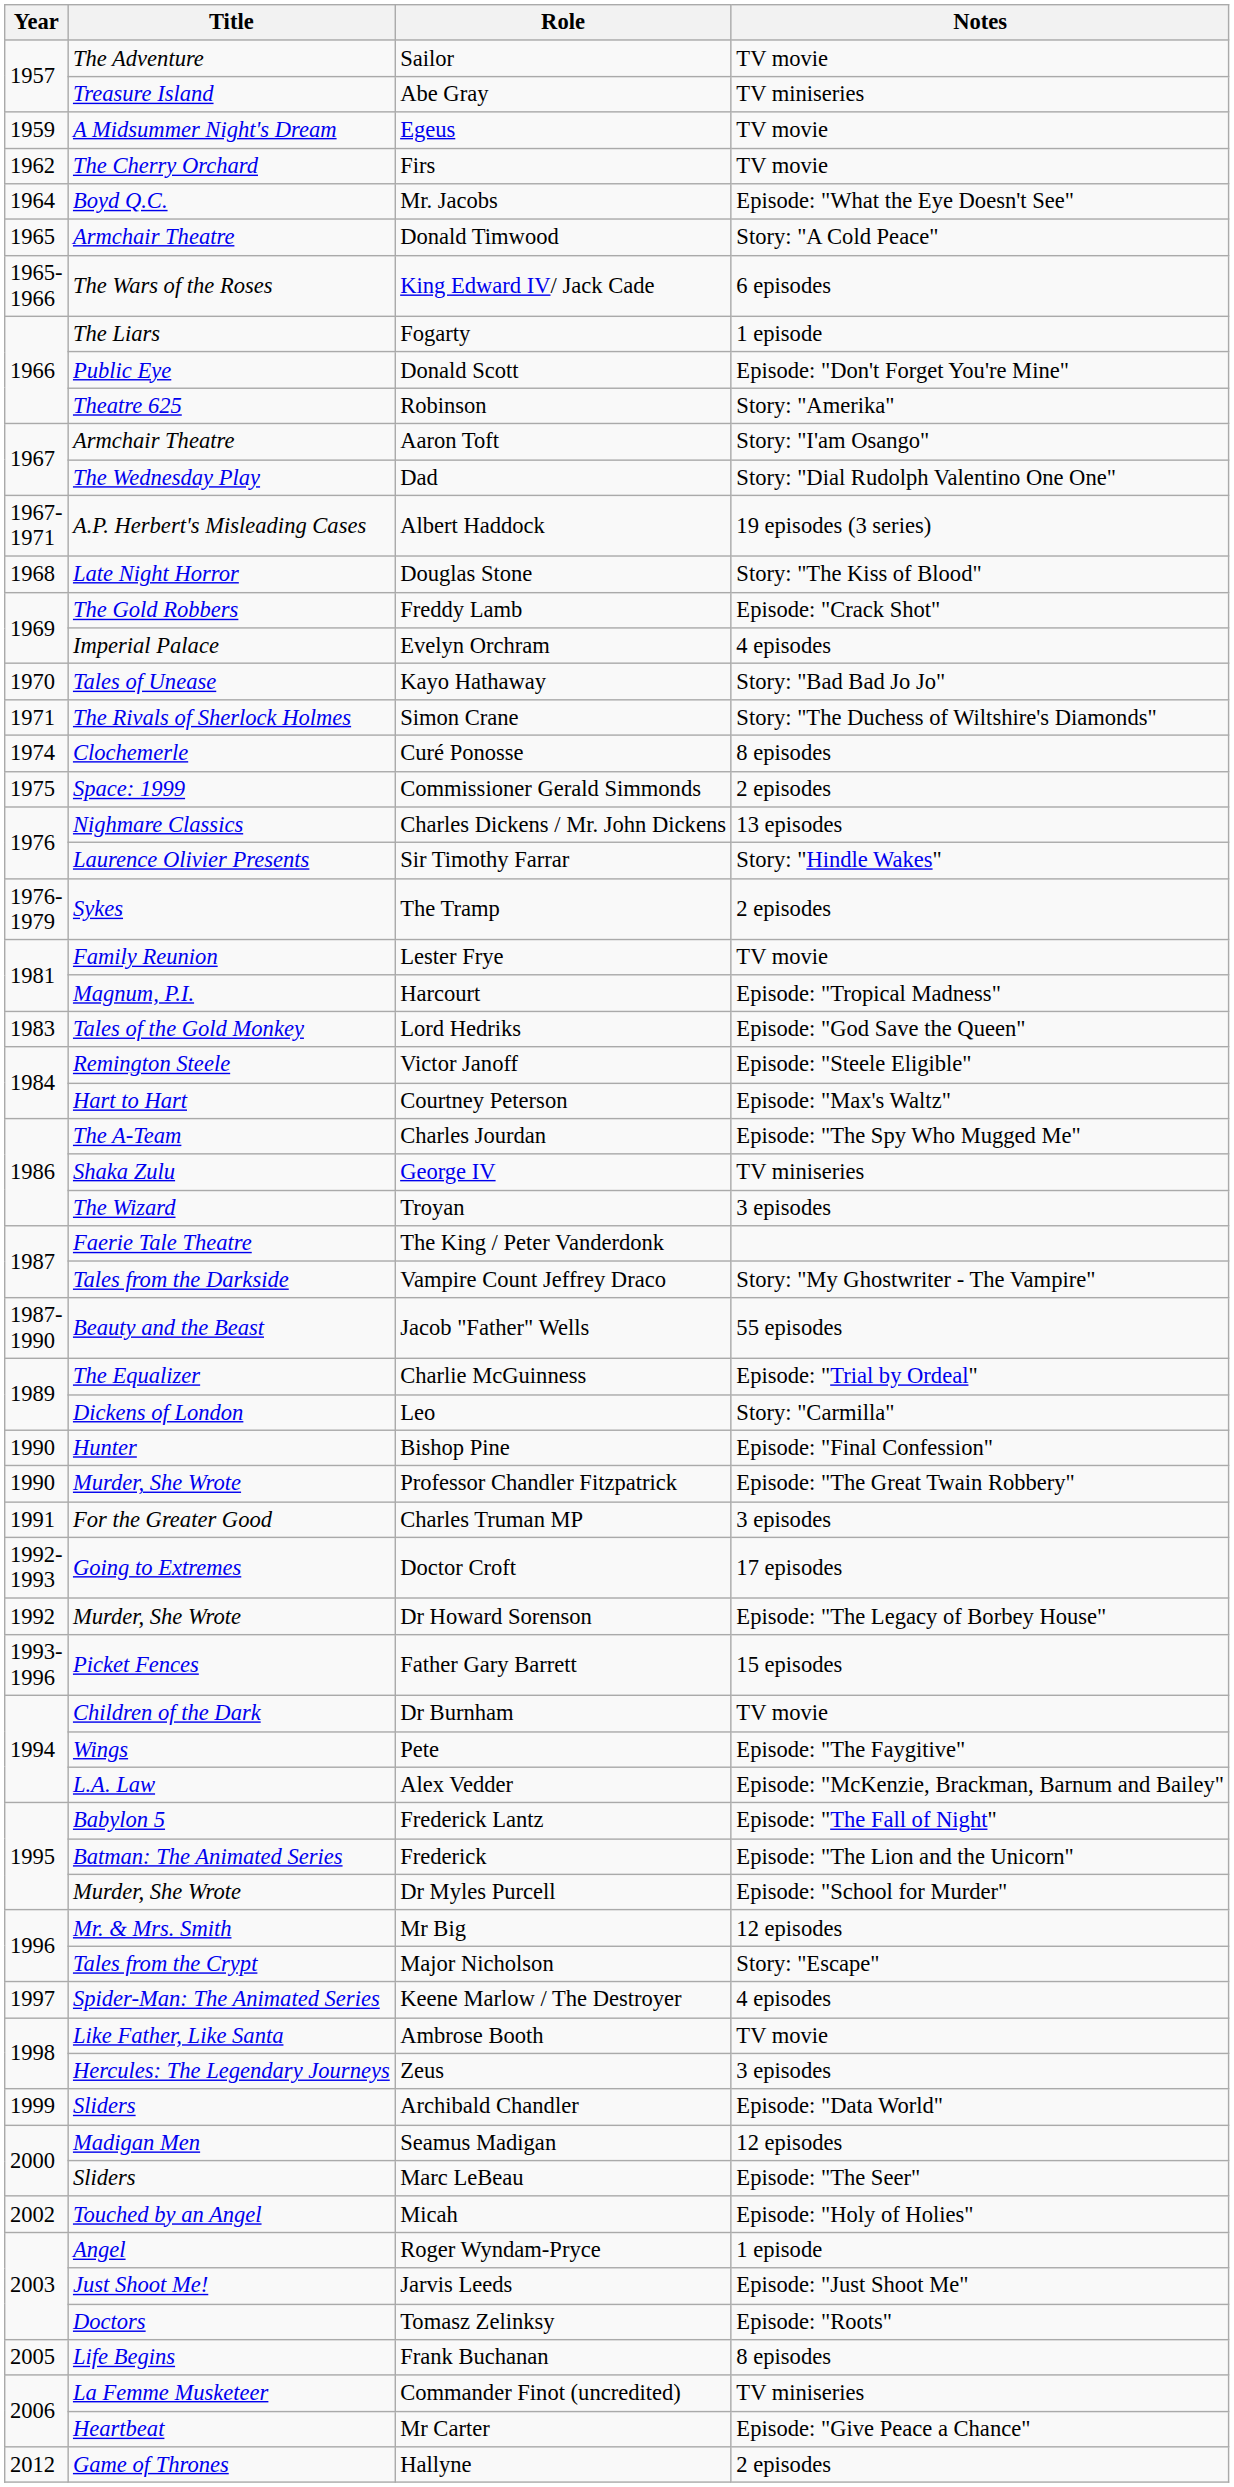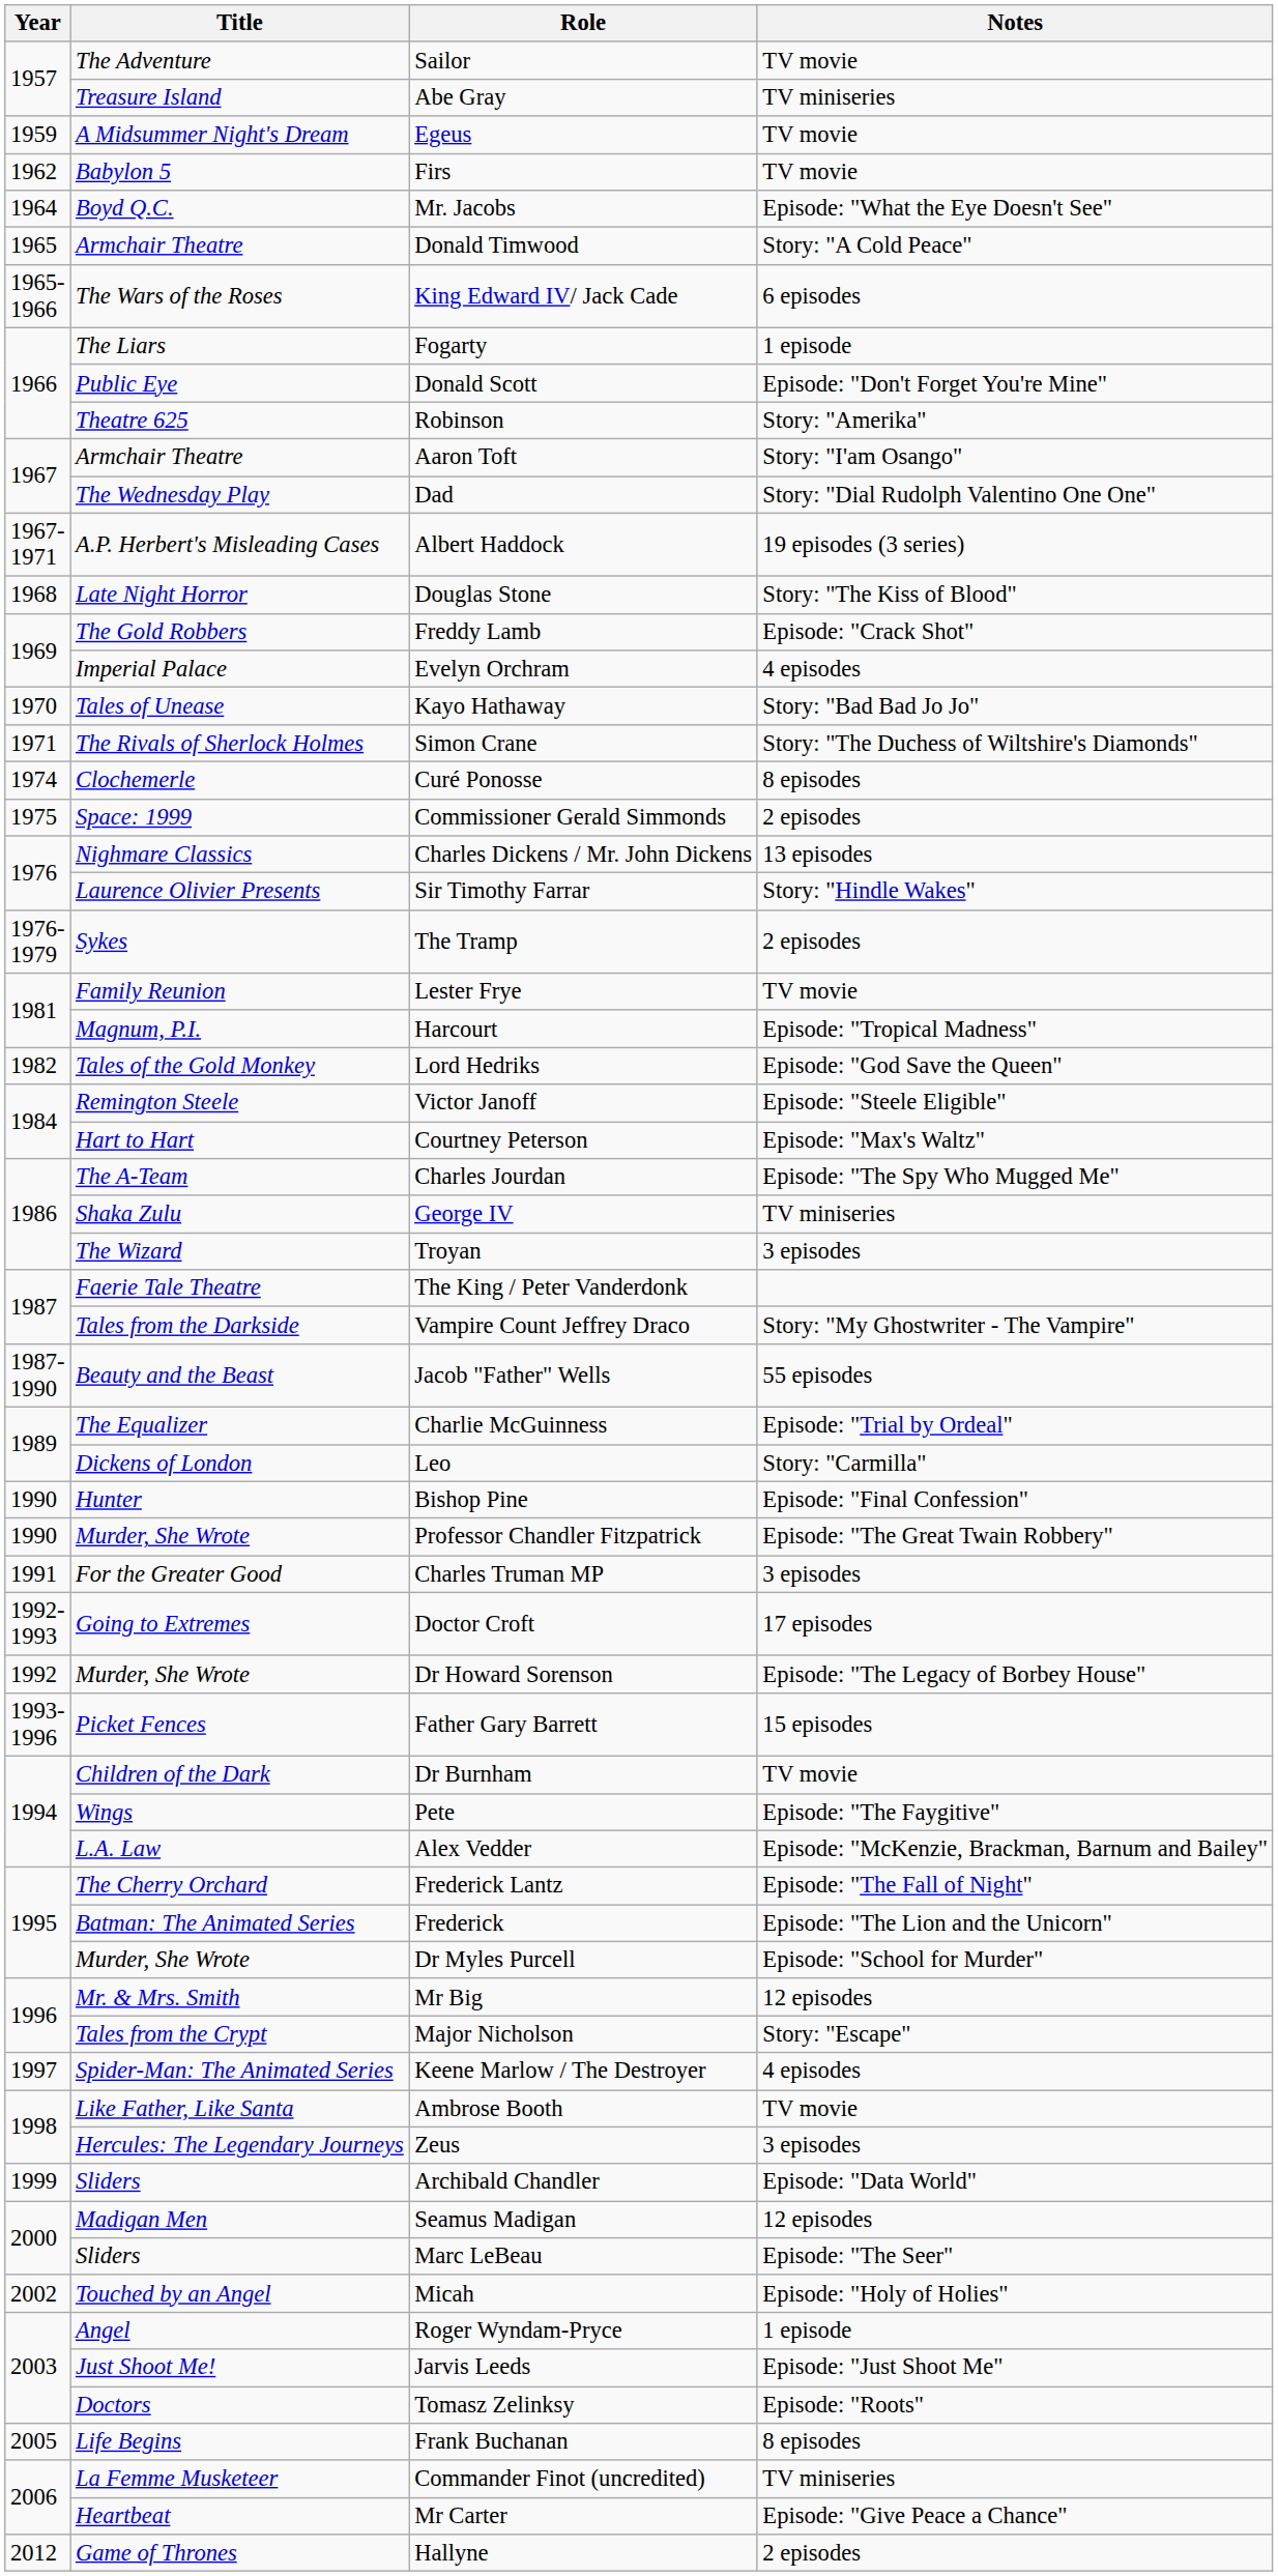 <table class="wikitable sortable">
 <tr>
 <th>Year</th>
 <th>Title</th>
 <th>Role</th>
 <th>Notes</th>
 </tr>
 <tr>
 <td rowspan="2">1957</td>
 <td><em>The Adventure</em></td>
 <td>Sailor</td>
 <td>TV movie</td>
 </tr>
 <tr>
 <td><em><a href='#'>Treasure Island</a></em></td>
 <td>Abe Gray</td>
 <td>TV miniseries</td>
 </tr>
 <tr>
 <td>1959</td>
 <td><em><a href='#'>A Midsummer Night's Dream</a></em></td>
 <td><a href='#'>Egeus</a></td>
 <td>TV movie</td>
 </tr>
 <tr>
 <td>1962</td>
-<td><em><a href='#'>The Cherry Orchard</a></em></td>
+<td><em><a href='#'>Babylon 5</a></em></td>
 <td>Firs</td>
 <td>TV movie</td>
 </tr>
 <tr>
 <td>1964</td>
 <td><em><a href='#'>Boyd Q.C.</a></em></td>
 <td>Mr. Jacobs</td>
 <td>Episode: "What the Eye Doesn't See"</td>
 </tr>
 <tr>
 <td>1965</td>
 <td><em><a href='#'>Armchair Theatre</a></em></td>
 <td>Donald Timwood</td>
 <td>Story: "A Cold Peace"</td>
 </tr>
 <tr>
 <td>1965-<br>1966</td>
 <td><em>The Wars of the Roses</em></td>
 <td><a href='#'>King Edward IV</a>/ Jack Cade</td>
 <td>6 episodes</td>
 </tr>
 <tr>
 <td rowspan="3">1966</td>
 <td><em>The Liars</em></td>
 <td>Fogarty</td>
 <td>1 episode</td>
 </tr>
 <tr>
 <td><em><a href='#'>Public Eye</a></em></td>
 <td>Donald Scott</td>
 <td>Episode: "Don't Forget You're Mine"</td>
 </tr>
 <tr>
 <td><em><a href='#'>Theatre 625</a></em></td>
 <td>Robinson</td>
 <td>Story: "Amerika"</td>
 </tr>
 <tr>
 <td rowspan="2">1967</td>
 <td><em>Armchair Theatre</em></td>
 <td>Aaron Toft</td>
 <td>Story: "I'am Osango"</td>
 </tr>
 <tr>
 <td><em><a href='#'>The Wednesday Play</a></em></td>
 <td>Dad</td>
 <td>Story: "Dial Rudolph Valentino One One"</td>
 </tr>
 <tr>
 <td>1967-<br>1971</td>
 <td><em>A.P. Herbert's Misleading Cases</em></td>
 <td>Albert Haddock</td>
 <td>19 episodes (3 series)</td>
 </tr>
 <tr>
 <td>1968</td>
 <td><em><a href='#'>Late Night Horror</a></em></td>
 <td>Douglas Stone</td>
 <td>Story: "The Kiss of Blood"</td>
 </tr>
 <tr>
 <td rowspan="2">1969</td>
 <td><em><a href='#'>The Gold Robbers</a></em></td>
 <td>Freddy Lamb</td>
 <td>Episode: "Crack Shot"</td>
 </tr>
 <tr>
 <td><em>Imperial Palace</em></td>
 <td>Evelyn Orchram</td>
 <td>4 episodes</td>
 </tr>
 <tr>
 <td>1970</td>
 <td><em><a href='#'>Tales of Unease</a></em></td>
 <td>Kayo Hathaway</td>
 <td>Story: "Bad Bad Jo Jo"</td>
 </tr>
 <tr>
 <td>1971</td>
 <td><em><a href='#'>The Rivals of Sherlock Holmes</a></em></td>
 <td>Simon Crane</td>
 <td>Story: "The Duchess of Wiltshire's Diamonds"</td>
 </tr>
 <tr>
 <td>1974</td>
 <td><em><a href='#'>Clochemerle</a></em></td>
 <td>Curé Ponosse</td>
 <td>8 episodes</td>
 </tr>
 <tr>
 <td>1975</td>
 <td><em><a href='#'>Space: 1999</a></em></td>
 <td>Commissioner Gerald Simmonds</td>
 <td>2 episodes</td>
 </tr>
 <tr>
 <td rowspan="2">1976</td>
 <td><em><a href='#'>Nighmare Classics</a></em></td>
 <td>Charles Dickens / Mr. John Dickens</td>
 <td>13 episodes</td>
 </tr>
 <tr>
 <td><em><a href='#'>Laurence Olivier Presents</a></em></td>
 <td>Sir Timothy Farrar</td>
 <td>Story: "<a href='#'>Hindle Wakes</a>"</td>
 </tr>
 <tr>
 <td>1976-<br>1979</td>
 <td><em><a href='#'>Sykes</a></em></td>
 <td>The Tramp</td>
 <td>2 episodes</td>
 </tr>
 <tr>
 <td rowspan="2">1981</td>
 <td><em><a href='#'>Family Reunion</a></em></td>
 <td>Lester Frye</td>
 <td>TV movie</td>
 </tr>
 <tr>
 <td><em><a href='#'>Magnum, P.I.</a></em></td>
 <td>Harcourt</td>
 <td>Episode: "Tropical Madness"</td>
 </tr>
 <tr>
-<td>1983</td>
+<td>1982</td>
 <td><a href='#'><em>Tales of the Gold Monkey</em></a></td>
 <td>Lord Hedriks</td>
 <td>Episode: "God Save the Queen"</td>
 </tr>
 <tr>
 <td rowspan="2">1984</td>
 <td><em><a href='#'>Remington Steele</a></em></td>
 <td>Victor Janoff</td>
 <td>Episode: "Steele Eligible"</td>
 </tr>
 <tr>
 <td><em><a href='#'>Hart to Hart</a></em></td>
 <td>Courtney Peterson</td>
 <td>Episode: "Max's Waltz"</td>
 </tr>
 <tr>
 <td rowspan="3">1986</td>
 <td><em><a href='#'>The A-Team</a></em></td>
 <td>Charles Jourdan</td>
 <td>Episode: "The Spy Who Mugged Me"</td>
 </tr>
 <tr>
 <td><em><a href='#'>Shaka Zulu</a></em></td>
 <td><a href='#'>George IV</a></td>
 <td>TV miniseries</td>
 </tr>
 <tr>
 <td><em><a href='#'>The Wizard</a></em></td>
 <td>Troyan</td>
 <td>3 episodes</td>
 </tr>
 <tr>
 <td rowspan="2">1987</td>
 <td><em><a href='#'>Faerie Tale Theatre</a></em></td>
 <td>The King / Peter Vanderdonk</td>
 <td></td>
 </tr>
 <tr>
 <td><em><a href='#'>Tales from the Darkside</a></em></td>
 <td>Vampire Count Jeffrey Draco</td>
 <td>Story: "My Ghostwriter - The Vampire"</td>
 </tr>
 <tr>
 <td>1987-<br>1990</td>
 <td><em><a href='#'>Beauty and the Beast</a></em></td>
 <td>Jacob "Father" Wells</td>
 <td>55 episodes</td>
 </tr>
 <tr>
 <td rowspan="2">1989</td>
 <td><em><a href='#'>The Equalizer</a></em></td>
 <td>Charlie McGuinness</td>
 <td>Episode: "<a href='#'>Trial by Ordeal</a>"</td>
 </tr>
 <tr>
 <td><em><a href='#'>Dickens of London</a></em></td>
 <td>Leo</td>
 <td>Story: "Carmilla"</td>
 </tr>
 <tr>
 <td>1990</td>
 <td><em><a href='#'>Hunter</a></em></td>
 <td>Bishop Pine</td>
 <td>Episode: "Final Confession"</td>
 </tr>
 <tr>
 <td>1990</td>
 <td><em><a href='#'>Murder, She Wrote</a></em></td>
 <td>Professor Chandler Fitzpatrick</td>
 <td>Episode: "The Great Twain Robbery"</td>
 </tr>
 <tr>
 <td>1991</td>
 <td><em>For the Greater Good</em></td>
 <td>Charles Truman MP</td>
 <td>3 episodes</td>
 </tr>
 <tr>
 <td>1992-<br>1993</td>
 <td><em><a href='#'>Going to Extremes</a></em></td>
 <td>Doctor Croft</td>
 <td>17 episodes</td>
 </tr>
 <tr>
 <td>1992</td>
 <td><em>Murder, She Wrote</em></td>
 <td>Dr Howard Sorenson</td>
 <td>Episode: "The Legacy of Borbey House"</td>
 </tr>
 <tr>
 <td>1993-<br>1996</td>
 <td><em><a href='#'>Picket Fences</a></em></td>
 <td>Father Gary Barrett</td>
 <td>15 episodes</td>
 </tr>
 <tr>
 <td rowspan="3">1994</td>
 <td><em><a href='#'>Children of the Dark</a></em></td>
 <td>Dr Burnham</td>
 <td>TV movie</td>
 </tr>
 <tr>
 <td><em><a href='#'>Wings</a></em></td>
 <td>Pete</td>
 <td>Episode: "The Faygitive"</td>
 </tr>
 <tr>
 <td><em><a href='#'>L.A. Law</a></em></td>
 <td>Alex Vedder</td>
 <td>Episode: "McKenzie, Brackman, Barnum and Bailey"</td>
 </tr>
 <tr>
 <td rowspan="3">1995</td>
-<td><em><a href='#'>Babylon 5</a></em></td>
+<td><em><a href='#'>The Cherry Orchard</a></em></td>
 <td>Frederick Lantz</td>
 <td>Episode: "<a href='#'>The Fall of Night</a>"</td>
 </tr>
 <tr>
 <td><em><a href='#'>Batman: The Animated Series</a></em></td>
 <td>Frederick</td>
 <td>Episode: "The Lion and the Unicorn"</td>
 </tr>
 <tr>
 <td><em>Murder, She Wrote</em></td>
 <td>Dr Myles Purcell</td>
 <td>Episode: "School for Murder"</td>
 </tr>
 <tr>
 <td rowspan="2">1996</td>
 <td><em><a href='#'>Mr. & Mrs. Smith</a></em></td>
 <td>Mr Big</td>
 <td>12 episodes</td>
 </tr>
 <tr>
 <td><em><a href='#'>Tales from the Crypt</a></em></td>
 <td>Major Nicholson</td>
 <td>Story: "Escape"</td>
 </tr>
 <tr>
 <td>1997</td>
 <td><em><a href='#'>Spider-Man: The Animated Series</a></em></td>
 <td>Keene Marlow / The Destroyer</td>
 <td>4 episodes</td>
 </tr>
 <tr>
 <td rowspan="2">1998</td>
 <td><em><a href='#'>Like Father, Like Santa</a></em></td>
 <td>Ambrose Booth</td>
 <td>TV movie</td>
 </tr>
 <tr>
 <td><a href='#'><em>Hercules: The Legendary Journeys</em></a></td>
 <td>Zeus</td>
 <td>3 episodes</td>
 </tr>
 <tr>
 <td>1999</td>
 <td><em><a href='#'>Sliders</a></em></td>
 <td>Archibald Chandler</td>
 <td>Episode: "Data World"</td>
 </tr>
 <tr>
 <td rowspan="2">2000</td>
 <td><em><a href='#'>Madigan Men</a></em></td>
 <td>Seamus Madigan</td>
 <td>12 episodes</td>
 </tr>
 <tr>
 <td><em>Sliders</em></td>
 <td>Marc LeBeau</td>
 <td>Episode: "The Seer"</td>
 </tr>
 <tr>
 <td>2002</td>
 <td><em><a href='#'>Touched by an Angel</a></em></td>
 <td>Micah</td>
 <td>Episode: "Holy of Holies"</td>
 </tr>
 <tr>
 <td rowspan="3">2003</td>
 <td><em><a href='#'>Angel</a></em></td>
 <td>Roger Wyndam-Pryce</td>
 <td>1 episode</td>
 </tr>
 <tr>
 <td><em><a href='#'>Just Shoot Me!</a></em></td>
 <td>Jarvis Leeds</td>
 <td>Episode: "Just Shoot Me"</td>
 </tr>
 <tr>
 <td><em><a href='#'>Doctors</a></em></td>
 <td>Tomasz Zelinksy</td>
 <td>Episode: "Roots"</td>
 </tr>
 <tr>
 <td>2005</td>
 <td><em><a href='#'>Life Begins</a></em></td>
 <td>Frank Buchanan</td>
 <td>8 episodes</td>
 </tr>
 <tr>
 <td rowspan="2">2006</td>
 <td><em><a href='#'>La Femme Musketeer</a></em></td>
 <td>Commander Finot (uncredited)</td>
 <td>TV miniseries</td>
 </tr>
 <tr>
 <td><em><a href='#'>Heartbeat</a></em></td>
 <td>Mr Carter</td>
 <td>Episode: "Give Peace a Chance"</td>
 </tr>
 <tr>
 <td>2012</td>
 <td><em><a href='#'>Game of Thrones</a></em></td>
 <td>Hallyne</td>
 <td>2 episodes</td>
 </tr>
 </table>
